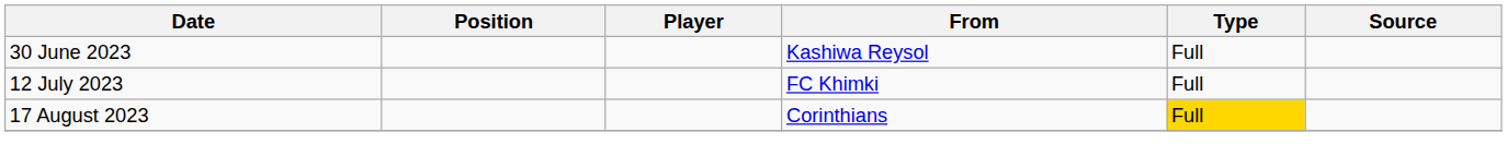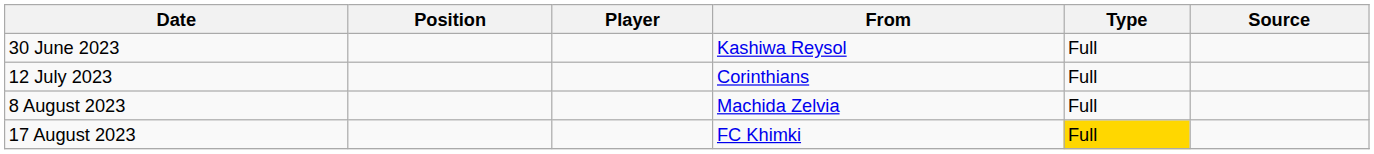 <table class="wikitable sortable" style="width:90%; text-align:center; font-size:95%; text-align:left;">
 <tr>
 <th>Date</th>
 <th>Position</th>
 <th>Player</th>
 <th>From</th>
 <th>Type</th>
 <th>Source</th>
 </tr>
 <tr>
 <td>30 June 2023</td>
 <td></td>
 <td></td>
 <td> <a href='#'>Kashiwa Reysol</a></td>
 <td>Full</td>
 <td></td>
 </tr>
 <tr>
 <td>12 July 2023</td>
 <td></td>
 <td></td>
-<td> <a href='#'>FC Khimki</a></td>
+<td> <a href='#'>Corinthians</a></td>
+<td>Full</td>
+<td></td>
+</tr>
+<tr>
+<td>8 August 2023</td>
+<td></td>
+<td></td>
+<td> <a href='#'>Machida Zelvia</a></td>
 <td>Full</td>
 <td></td>
 </tr>
 <tr>
 <td>17 August 2023</td>
 <td></td>
 <td></td>
-<td> <a href='#'>Corinthians</a></td>
+<td> <a href='#'>FC Khimki</a></td>
 <td style="background: gold;">Full</td>
 <td></td>
 </tr>
 <tr>
 </tr>
 </table>
